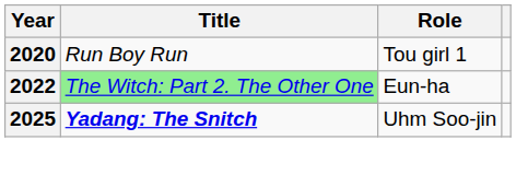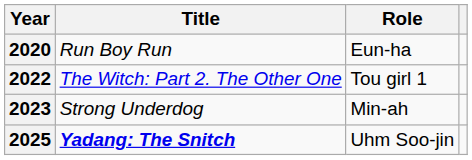 <table class="wikitable plainrowheaders sortable">
 <tr>
 <th scope="col">Year</th>
 <th scope="col">Title</th>
 <th scope="col">Role</th>
 <th scope="col" class="unsortable"></th>
 </tr>
 <tr>
 <th scope="row">2020</th>
 <td><em>Run Boy Run</em></td>
+<td>Eun-ha</td>
+<td style="text-align:center"></td>
+</tr>
+<tr>
+<th scope="row">2022</th>
+<td><em><a href='#'>The Witch: Part 2. The Other One</a></em></td>
 <td>Tou girl 1</td>
 <td style="text-align:center"></td>
 </tr>
 <tr>
-<th scope="row">2022</th>
-<td style="background: lightgreen;"><em><a href='#'>The Witch: Part 2. The Other One</a></em></td>
-<td>Eun-ha</td>
+<th scope="row">2023</th>
+<td><em>Strong Underdog</em></td>
+<td>Min-ah</td>
 <td style="text-align:center"></td>
 </tr>
 <tr>
 <th scope="row">2025</th>
 <td><strong><em><a href='#'>Yadang: The Snitch</a></em></strong></td>
 <td>Uhm Soo-jin</td>
 <td style="text-align:center"></td>
 </tr>
 </table>
